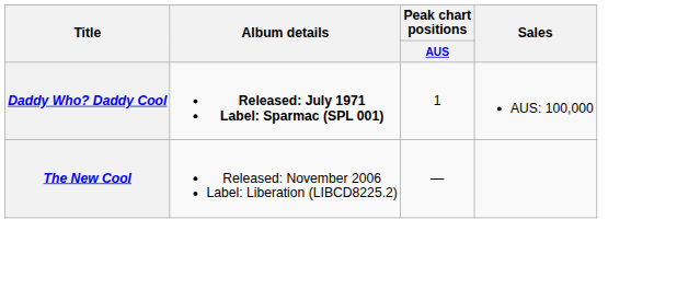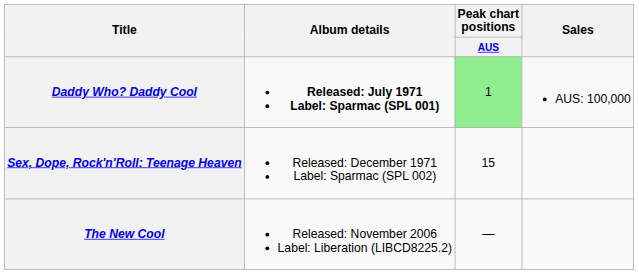 <table class="wikitable plainrowheaders" style="text-align:center;" border="1">
 <tr>
 <th scope="col" rowspan="2">Title</th>
 <th scope="col" rowspan="2">Album details</th>
 <th scope="col" colspan="1">Peak chart<br>positions</th>
 <th scope="col" rowspan="2">Sales</th>
 </tr>
 <tr>
 <th scope="col" style="text-align:center;"><small><a href='#'>AUS</a><br></small></th>
 </tr>
 <tr>
 <th scope="row"><em><a href='#'>Daddy Who? Daddy Cool</a></em></th>
 <td><strong><br><ul><li>Released: July 1971</li><li>Label: Sparmac (SPL 001)</li></ul></strong></td>
-<td>1</td>
+<td style="background: lightgreen;">1</td>
 <td><br><ul><li>AUS: 100,000</li></ul></td>
+</tr>
+<tr>
+<th scope="row"><em><a href='#'>Sex, Dope, Rock'n'Roll: Teenage Heaven</a></em></th>
+<td><br><ul><li>Released: December 1971</li><li>Label: Sparmac (SPL 002)</li></ul></td>
+<td>15</td>
+<td></td>
 </tr>
 <tr>
 <th scope="row"><em><a href='#'>The New Cool</a></em></th>
 <td><br><ul><li>Released: November 2006</li><li>Label: Liberation (LIBCD8225.2)</li></ul></td>
 <td>—</td>
 <td></td>
 </tr>
 </table>
